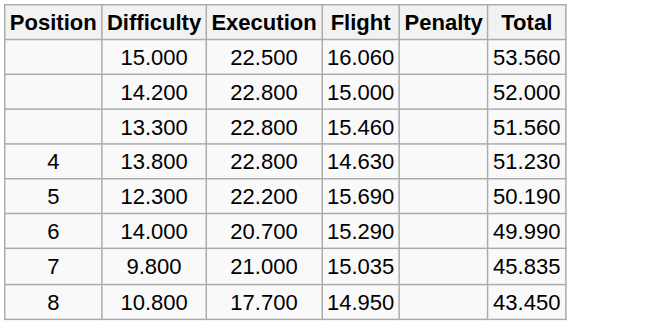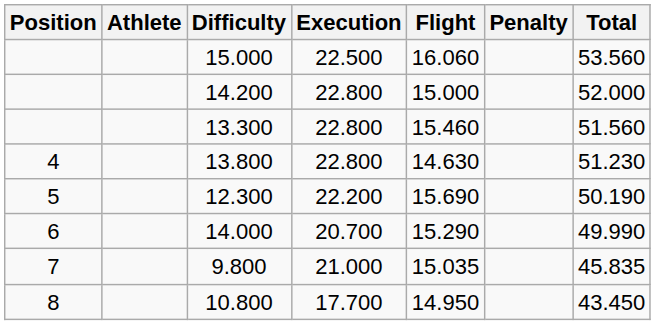 <table class="wikitable sortable" style="text-align:center; font-size:95%">
 <tr>
 <th>Position</th>
+<th>Athlete</th>
 <th>Difficulty</th>
 <th>Execution</th>
 <th>Flight</th>
 <th>Penalty</th>
 <th>Total</th>
 </tr>
 <tr>
 <td></td>
+<td align=left></td>
 <td>15.000</td>
 <td>22.500</td>
 <td>16.060</td>
 <td></td>
 <td>53.560</td>
 </tr>
 <tr>
 <td></td>
+<td align=left></td>
 <td>14.200</td>
 <td>22.800</td>
 <td>15.000</td>
 <td></td>
 <td>52.000</td>
 </tr>
 <tr>
 <td></td>
+<td align=left></td>
 <td>13.300</td>
 <td>22.800</td>
 <td>15.460</td>
 <td></td>
 <td>51.560</td>
 </tr>
 <tr>
 <td>4</td>
+<td align=left></td>
 <td>13.800</td>
 <td>22.800</td>
 <td>14.630</td>
 <td></td>
 <td>51.230</td>
 </tr>
 <tr>
 <td>5</td>
+<td align=left></td>
 <td>12.300</td>
 <td>22.200</td>
 <td>15.690</td>
 <td></td>
 <td>50.190</td>
 </tr>
 <tr>
 <td>6</td>
+<td align=left></td>
 <td>14.000</td>
 <td>20.700</td>
 <td>15.290</td>
 <td></td>
 <td>49.990</td>
 </tr>
 <tr>
 <td>7</td>
+<td align=left></td>
 <td>9.800</td>
 <td>21.000</td>
 <td>15.035</td>
 <td></td>
 <td>45.835</td>
 </tr>
 <tr>
 <td>8</td>
+<td align=left></td>
 <td>10.800</td>
 <td>17.700</td>
 <td>14.950</td>
 <td></td>
 <td>43.450</td>
 </tr>
 </table>
